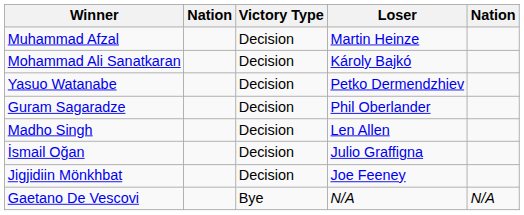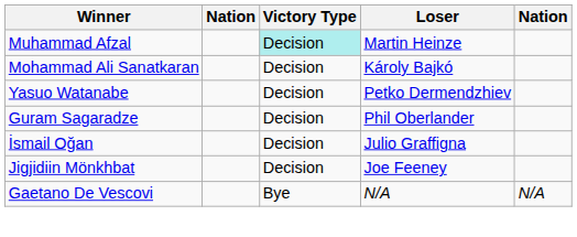 <table class="wikitable sortable" style="text-align:left;">
 <tr>
 <th>Winner</th>
 <th>Nation</th>
 <th>Victory Type</th>
 <th>Loser</th>
 <th>Nation</th>
 </tr>
 <tr>
 <td><a href='#'>Muhammad Afzal</a></td>
 <td></td>
-<td>Decision</td>
+<td style="background: paleturquoise;">Decision</td>
 <td><a href='#'>Martin Heinze</a></td>
 <td></td>
 </tr>
 <tr>
 <td><a href='#'>Mohammad Ali Sanatkaran</a></td>
 <td></td>
 <td>Decision</td>
 <td><a href='#'>Károly Bajkó</a></td>
 <td></td>
 </tr>
 <tr>
 <td><a href='#'>Yasuo Watanabe</a></td>
 <td></td>
 <td>Decision</td>
 <td><a href='#'>Petko Dermendzhiev</a></td>
 <td></td>
 </tr>
 <tr>
 <td><a href='#'>Guram Sagaradze</a></td>
 <td></td>
 <td>Decision</td>
 <td><a href='#'>Phil Oberlander</a></td>
 <td></td>
 </tr>
 <tr>
-<td><a href='#'>Madho Singh</a></td>
-<td></td>
-<td>Decision</td>
-<td><a href='#'>Len Allen</a></td>
-<td></td>
-</tr>
-<tr>
 <td><a href='#'>İsmail Oğan</a></td>
 <td></td>
 <td>Decision</td>
 <td><a href='#'>Julio Graffigna</a></td>
 <td></td>
 </tr>
 <tr>
 <td><a href='#'>Jigjidiin Mönkhbat</a></td>
 <td></td>
 <td>Decision</td>
 <td><a href='#'>Joe Feeney</a></td>
 <td></td>
 </tr>
 <tr>
 <td><a href='#'>Gaetano De Vescovi</a></td>
 <td></td>
 <td>Bye</td>
 <td><em>N/A</em></td>
 <td><em>N/A</em></td>
 </tr>
 </table>
